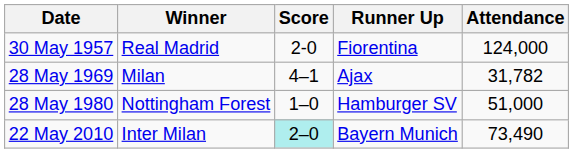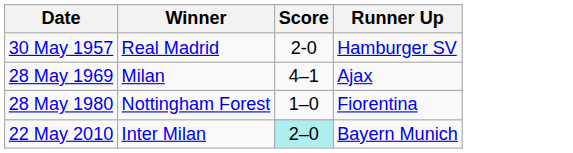 <table class="wikitable">
 <tr>
 <th>Date</th>
 <th>Winner</th>
 <th>Score</th>
 <th>Runner Up</th>
-<th>Attendance</th>
 </tr>
 <tr>
 <td><a href='#'>30 May 1957</a></td>
 <td> <a href='#'>Real Madrid</a></td>
 <td style="text-align:center">2-0</td>
-<td> <a href='#'>Fiorentina</a></td>
-<td style="text-align:center">124,000</td>
+<td> <a href='#'>Hamburger SV</a></td>
 </tr>
 <tr>
 <td><a href='#'>28 May 1969</a></td>
 <td> <a href='#'>Milan</a></td>
 <td style="text-align:center">4–1</td>
 <td> <a href='#'>Ajax</a></td>
-<td style="text-align:center">31,782</td>
 </tr>
 <tr>
 <td><a href='#'>28 May 1980</a></td>
 <td> <a href='#'>Nottingham Forest</a></td>
 <td style="text-align:center">1–0</td>
-<td> <a href='#'>Hamburger SV</a></td>
-<td style="text-align:center">51,000</td>
+<td> <a href='#'>Fiorentina</a></td>
 </tr>
 <tr>
 <td><a href='#'>22 May 2010</a></td>
 <td> <a href='#'>Inter Milan</a></td>
 <td style="background: paleturquoise; text-align:center">2–0</td>
 <td> <a href='#'>Bayern Munich</a></td>
-<td style="text-align:center">73,490</td>
 </tr>
 </table>
